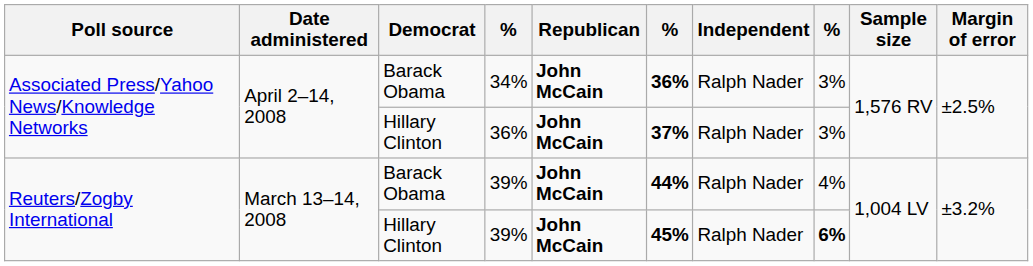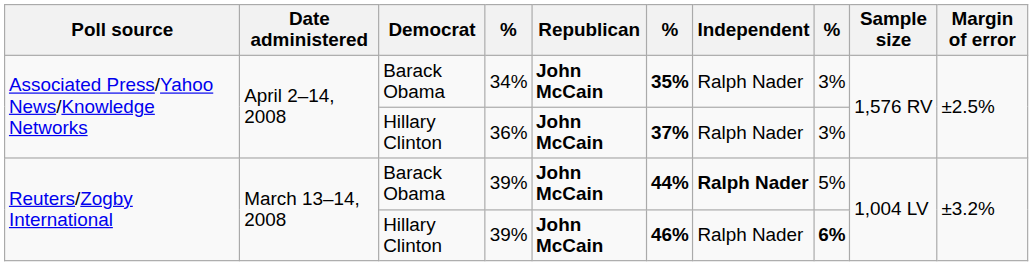 <table class="wikitable">
 <tr>
 <th>Poll source</th>
 <th>Date administered</th>
 <th>Democrat</th>
 <th>%</th>
 <th>Republican</th>
 <th>%</th>
 <th>Independent</th>
 <th>%</th>
 <th>Sample size</th>
 <th>Margin of error</th>
 </tr>
 <tr>
 <td rowspan="2"><a href='#'>Associated Press</a>/<a href='#'>Yahoo News</a>/<a href='#'>Knowledge Networks</a></td>
 <td rowspan="2">April 2–14, 2008</td>
 <td>Barack Obama</td>
 <td>34%</td>
 <td><strong>John McCain</strong></td>
-<td><strong>36%</strong></td>
+<td><strong>35%</strong></td>
 <td>Ralph Nader</td>
 <td>3%</td>
 <td rowspan="2">1,576 RV</td>
 <td rowspan="2">±2.5%</td>
 </tr>
 <tr>
 <td>Hillary Clinton</td>
 <td>36%</td>
 <td><strong>John McCain</strong></td>
 <td><strong>37%</strong></td>
 <td>Ralph Nader</td>
 <td>3%</td>
 </tr>
 <tr>
 <td rowspan="2"><a href='#'>Reuters</a>/<a href='#'>Zogby International</a></td>
 <td rowspan="2">March 13–14, 2008</td>
 <td>Barack Obama</td>
 <td>39%</td>
 <td><strong>John McCain</strong></td>
 <td><strong>44%</strong></td>
-<td>Ralph Nader</td>
-<td>4%</td>
+<td><strong>Ralph Nader</strong></td>
+<td>5%</td>
 <td rowspan="2">1,004 LV</td>
 <td rowspan="2">±3.2%</td>
 </tr>
 <tr>
 <td>Hillary Clinton</td>
 <td>39%</td>
 <td><strong>John McCain</strong></td>
-<td><strong>45%</strong></td>
+<td><strong>46%</strong></td>
 <td>Ralph Nader</td>
 <td><strong>6%</strong></td>
 </tr>
 </table>
